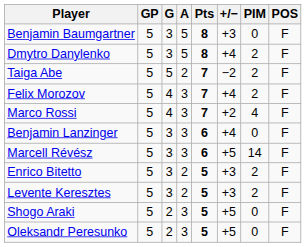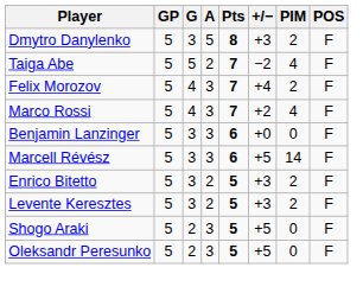 <table class="wikitable sortable" style="text-align:center;">
 <tr>
 <th>Player</th>
 <th>GP</th>
 <th>G</th>
 <th>A</th>
 <th>Pts</th>
 <th>+/−</th>
 <th>PIM</th>
 <th>POS</th>
 </tr>
 <tr>
-<td style="text-align:left;"> <a href='#'>Benjamin Baumgartner</a></td>
+<td style="text-align:left;"> <a href='#'>Dmytro Danylenko</a></td>
 <td>5</td>
 <td>3</td>
 <td>5</td>
 <td><strong>8</strong></td>
 <td>+3</td>
-<td>0</td>
-<td>F</td>
-</tr>
-<tr>
-<td style="text-align:left;"> <a href='#'>Dmytro Danylenko</a></td>
-<td>5</td>
-<td>3</td>
-<td>5</td>
-<td><strong>8</strong></td>
-<td>+4</td>
 <td>2</td>
 <td>F</td>
 </tr>
 <tr>
 <td style="text-align:left;"> <a href='#'>Taiga Abe</a></td>
 <td>5</td>
 <td>5</td>
 <td>2</td>
 <td><strong>7</strong></td>
 <td>−2</td>
-<td>2</td>
+<td>4</td>
 <td>F</td>
 </tr>
 <tr>
 <td style="text-align:left;"> <a href='#'>Felix Morozov</a></td>
 <td>5</td>
 <td>4</td>
 <td>3</td>
 <td><strong>7</strong></td>
 <td>+4</td>
 <td>2</td>
 <td>F</td>
 </tr>
 <tr>
 <td style="text-align:left;"> <a href='#'>Marco Rossi</a></td>
 <td>5</td>
 <td>4</td>
 <td>3</td>
 <td><strong>7</strong></td>
 <td>+2</td>
 <td>4</td>
 <td>F</td>
 </tr>
 <tr>
 <td style="text-align:left;"> <a href='#'>Benjamin Lanzinger</a></td>
 <td>5</td>
 <td>3</td>
 <td>3</td>
 <td><strong>6</strong></td>
-<td>+4</td>
+<td>+0</td>
 <td>0</td>
 <td>F</td>
 </tr>
 <tr>
 <td style="text-align:left;"> <a href='#'>Marcell Révész</a></td>
 <td>5</td>
 <td>3</td>
 <td>3</td>
 <td><strong>6</strong></td>
 <td>+5</td>
 <td>14</td>
 <td>F</td>
 </tr>
 <tr>
 <td style="text-align:left;"> <a href='#'>Enrico Bitetto</a></td>
 <td>5</td>
 <td>3</td>
 <td>2</td>
 <td><strong>5</strong></td>
 <td>+3</td>
 <td>2</td>
 <td>F</td>
 </tr>
 <tr>
 <td style="text-align:left;"> <a href='#'>Levente Keresztes</a></td>
 <td>5</td>
 <td>3</td>
 <td>2</td>
 <td><strong>5</strong></td>
 <td>+3</td>
 <td>2</td>
 <td>F</td>
 </tr>
 <tr>
 <td style="text-align:left;"> <a href='#'>Shogo Araki</a></td>
 <td>5</td>
 <td>2</td>
 <td>3</td>
 <td><strong>5</strong></td>
 <td>+5</td>
 <td>0</td>
 <td>F</td>
 </tr>
 <tr>
 <td style="text-align:left;"> <a href='#'>Oleksandr Peresunko</a></td>
 <td>5</td>
 <td>2</td>
 <td>3</td>
 <td><strong>5</strong></td>
 <td>+5</td>
 <td>0</td>
 <td>F</td>
 </tr>
 </table>
